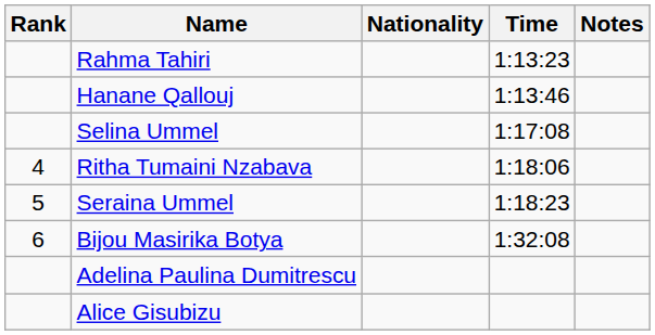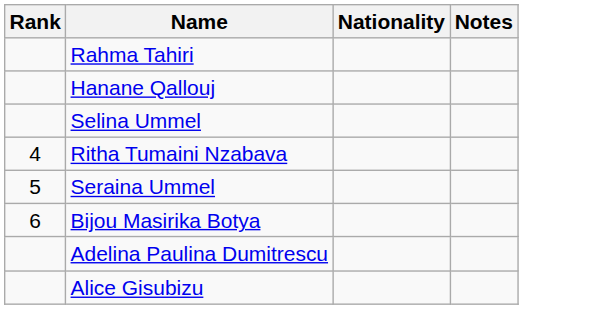 <table class="wikitable sortable" style="text-align:center;font-size:95%">
 <tr>
 <th>Rank</th>
 <th>Name</th>
 <th>Nationality</th>
-<th>Time</th>
 <th>Notes</th>
 </tr>
 <tr>
 <td></td>
 <td align=left><a href='#'>Rahma Tahiri</a></td>
 <td align=left></td>
-<td>1:13:23</td>
 <td></td>
 </tr>
 <tr>
 <td></td>
 <td align=left><a href='#'>Hanane Qallouj</a></td>
 <td align=left></td>
-<td>1:13:46</td>
 <td></td>
 </tr>
 <tr>
 <td></td>
 <td align=left><a href='#'>Selina Ummel</a></td>
 <td align=left></td>
-<td>1:17:08</td>
 <td></td>
 </tr>
 <tr>
 <td>4</td>
 <td align=left><a href='#'>Ritha Tumaini Nzabava</a></td>
 <td align=left></td>
-<td>1:18:06</td>
 <td></td>
 </tr>
 <tr>
 <td>5</td>
 <td align=left><a href='#'>Seraina Ummel</a></td>
 <td align=left></td>
-<td>1:18:23</td>
 <td></td>
 </tr>
 <tr>
 <td>6</td>
 <td align=left><a href='#'>Bijou Masirika Botya</a></td>
 <td align=left></td>
-<td>1:32:08</td>
 <td></td>
 </tr>
 <tr>
 <td></td>
 <td align=left><a href='#'>Adelina Paulina Dumitrescu</a></td>
 <td align=left></td>
 <td></td>
-<td></td>
 </tr>
 <tr>
 <td></td>
 <td align=left><a href='#'>Alice Gisubizu</a></td>
 <td align=left></td>
 <td></td>
-<td></td>
 </tr>
 </table>
